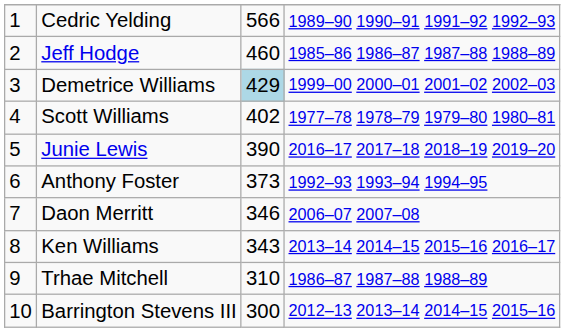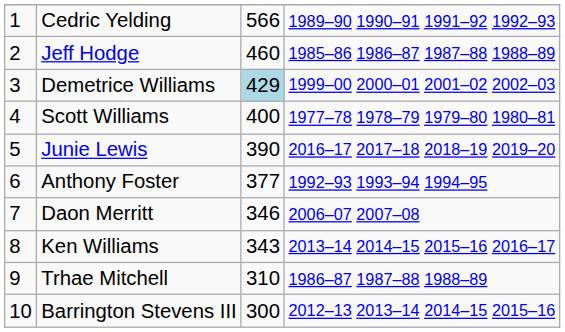 <table class="wikitable">
 <tr>
 </tr>
 <tr>
 <td>1</td>
 <td>Cedric Yelding</td>
 <td>566</td>
 <td style="font-size:80%;"><a href='#'>1989–90</a> <a href='#'>1990–91</a> <a href='#'>1991–92</a> <a href='#'>1992–93</a></td>
 </tr>
 <tr>
 <td>2</td>
 <td><a href='#'>Jeff Hodge</a></td>
 <td>460</td>
 <td style="font-size:80%;"><a href='#'>1985–86</a> <a href='#'>1986–87</a> <a href='#'>1987–88</a> <a href='#'>1988–89</a></td>
 </tr>
 <tr>
 <td>3</td>
 <td>Demetrice Williams</td>
 <td style="background: lightblue;">429</td>
 <td style="font-size:80%;"><a href='#'>1999–00</a> <a href='#'>2000–01</a> <a href='#'>2001–02</a> <a href='#'>2002–03</a></td>
 </tr>
 <tr>
 <td>4</td>
 <td>Scott Williams</td>
-<td>402</td>
+<td>400</td>
 <td style="font-size:80%;"><a href='#'>1977–78</a> <a href='#'>1978–79</a> <a href='#'>1979–80</a> <a href='#'>1980–81</a></td>
 </tr>
 <tr>
 <td>5</td>
 <td><a href='#'>Junie Lewis</a></td>
 <td>390</td>
 <td style="font-size:80%;"><a href='#'>2016–17</a> <a href='#'>2017–18</a> <a href='#'>2018–19</a> <a href='#'>2019–20</a></td>
 </tr>
 <tr>
 <td>6</td>
 <td>Anthony Foster</td>
-<td>373</td>
+<td>377</td>
 <td style="font-size:80%;"><a href='#'>1992–93</a> <a href='#'>1993–94</a> <a href='#'>1994–95</a></td>
 </tr>
 <tr>
 <td>7</td>
 <td>Daon Merritt</td>
 <td>346</td>
 <td style="font-size:80%;"><a href='#'>2006–07</a> <a href='#'>2007–08</a></td>
 </tr>
 <tr>
 <td>8</td>
 <td>Ken Williams</td>
 <td>343</td>
 <td style="font-size:80%;"><a href='#'>2013–14</a> <a href='#'>2014–15</a> <a href='#'>2015–16</a> <a href='#'>2016–17</a></td>
 </tr>
 <tr>
 <td>9</td>
 <td>Trhae Mitchell</td>
 <td>310</td>
 <td style="font-size:80%;"><a href='#'>1986–87</a> <a href='#'>1987–88</a> <a href='#'>1988–89</a></td>
 </tr>
 <tr>
 <td>10</td>
 <td>Barrington Stevens III</td>
 <td>300</td>
 <td style="font-size:80%;"><a href='#'>2012–13</a> <a href='#'>2013–14</a> <a href='#'>2014–15</a> <a href='#'>2015–16</a></td>
 </tr>
 </table>
